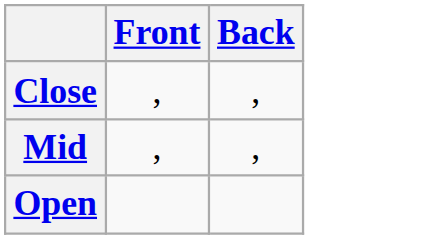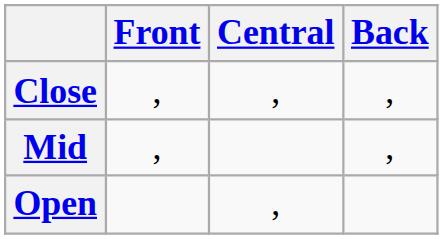 <table class="wikitable" style="text-align:center">
 <tr>
 <th></th>
 <th><a href='#'>Front</a></th>
+<th><a href='#'>Central</a></th>
 <th><a href='#'>Back</a></th>
 </tr>
 <tr>
 <th><a href='#'>Close</a></th>
 <td>, </td>
 <td>, </td>
+<td>, </td>
 </tr>
 <tr>
 <th><a href='#'>Mid</a></th>
 <td>, </td>
+<td></td>
 <td>, </td>
 </tr>
 <tr>
 <th><a href='#'>Open</a></th>
 <td></td>
+<td>, </td>
 <td></td>
 </tr>
 </table>
